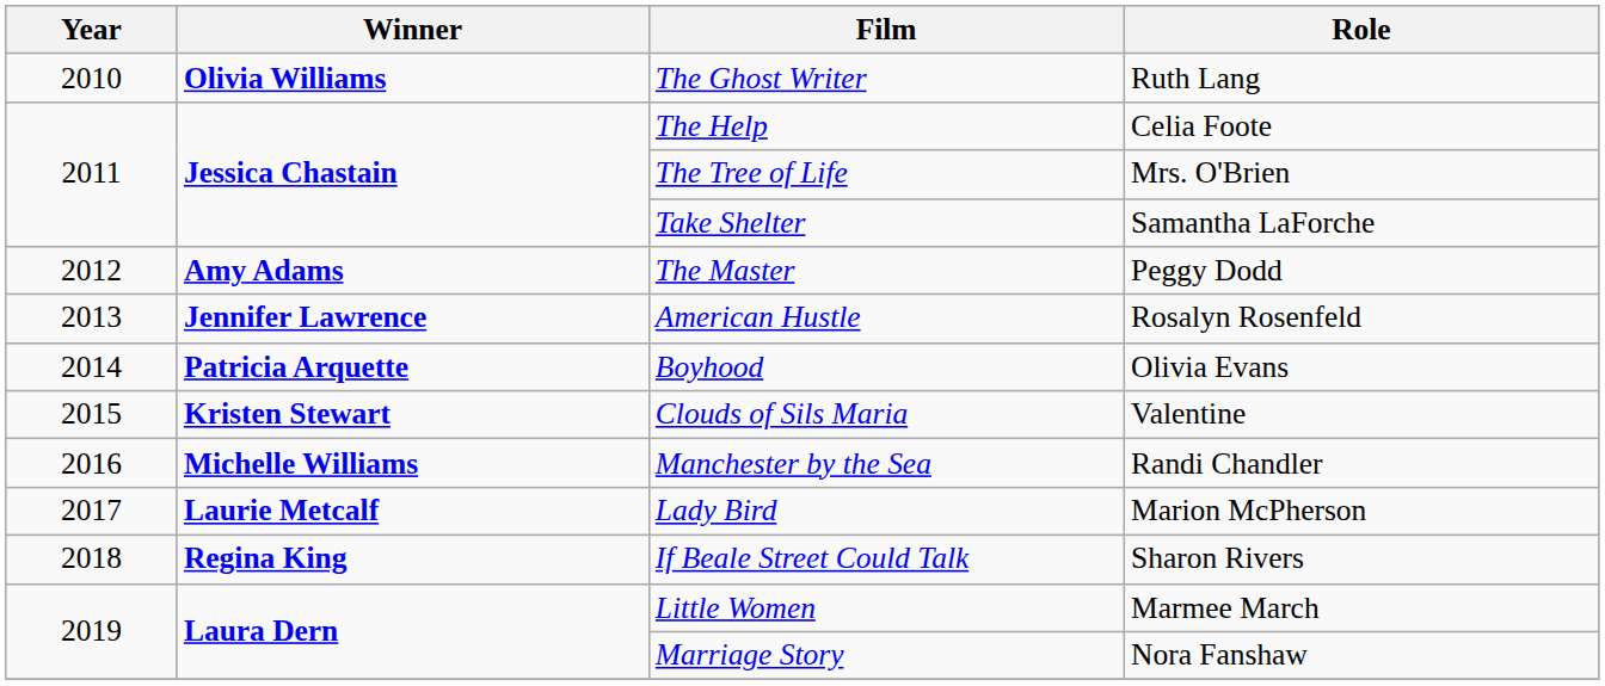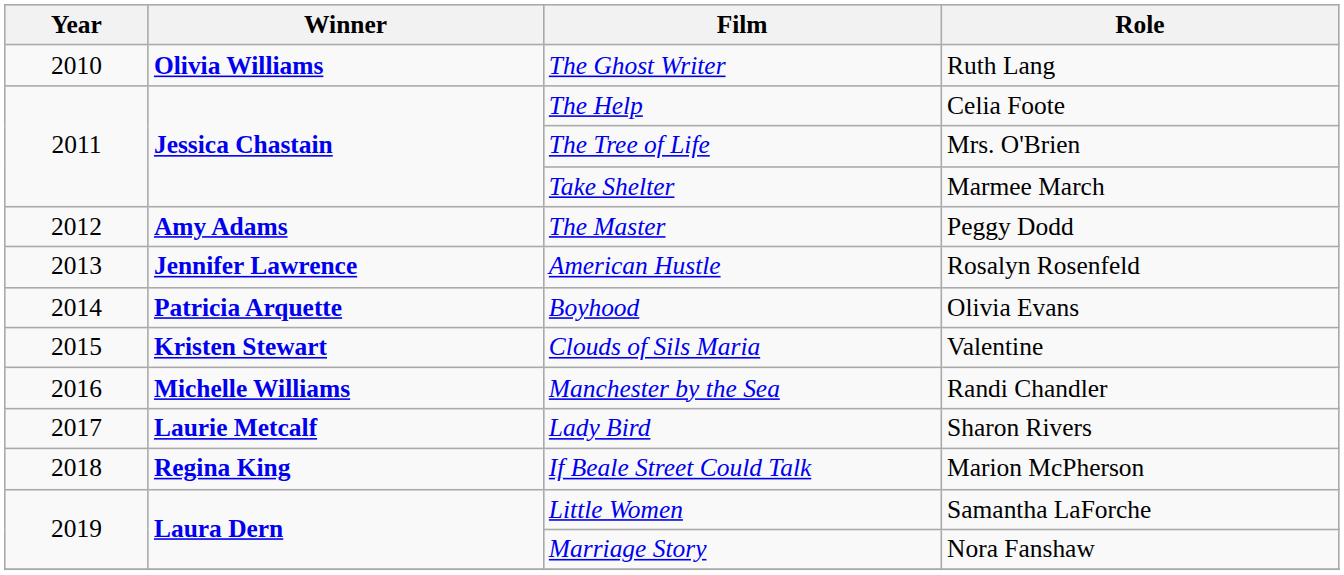 <table class="wikitable" width="95%" cellpadding="5">
 <tr>
 <th width="100"><strong>Year</strong></th>
 <th width="300"><strong>Winner</strong></th>
 <th width="300"><strong>Film</strong></th>
 <th width="300"><strong>Role</strong></th>
 </tr>
 <tr>
 <td style="text-align:center;">2010</td>
 <td><strong><a href='#'>Olivia Williams</a></strong></td>
 <td><em><a href='#'>The Ghost Writer</a></em></td>
 <td>Ruth Lang</td>
 </tr>
 <tr>
 <td rowspan="3" style="text-align:center;">2011</td>
 <td rowspan="3"><strong><a href='#'>Jessica Chastain</a></strong></td>
 <td><em><a href='#'>The Help</a></em></td>
 <td>Celia Foote</td>
 </tr>
 <tr>
 <td><em><a href='#'>The Tree of Life</a></em></td>
 <td>Mrs. O'Brien</td>
 </tr>
 <tr>
 <td><em><a href='#'>Take Shelter</a></em></td>
-<td>Samantha LaForche</td>
+<td>Marmee March</td>
 </tr>
 <tr>
 <td style="text-align:center;">2012</td>
 <td><strong><a href='#'>Amy Adams</a></strong></td>
 <td><em><a href='#'>The Master</a></em></td>
 <td>Peggy Dodd</td>
 </tr>
 <tr>
 <td style="text-align:center;">2013</td>
 <td><strong><a href='#'>Jennifer Lawrence</a></strong></td>
 <td><em><a href='#'>American Hustle</a></em></td>
 <td>Rosalyn Rosenfeld</td>
 </tr>
 <tr>
 <td style="text-align:center;">2014</td>
 <td><strong><a href='#'>Patricia Arquette</a></strong></td>
 <td><em><a href='#'>Boyhood</a></em></td>
 <td>Olivia Evans</td>
 </tr>
 <tr>
 <td style="text-align:center;">2015</td>
 <td><strong><a href='#'>Kristen Stewart</a></strong></td>
 <td><em><a href='#'>Clouds of Sils Maria</a></em></td>
 <td>Valentine</td>
 </tr>
 <tr>
 <td style="text-align:center;">2016</td>
 <td><strong><a href='#'>Michelle Williams</a></strong></td>
 <td><em><a href='#'>Manchester by the Sea</a></em></td>
 <td>Randi Chandler </td>
 </tr>
 <tr>
 <td style="text-align:center;">2017</td>
 <td><strong><a href='#'>Laurie Metcalf</a></strong></td>
 <td><em><a href='#'>Lady Bird</a></em></td>
-<td>Marion McPherson </td>
+<td>Sharon Rivers </td>
 </tr>
 <tr>
 <td style="text-align:center;">2018</td>
 <td><strong><a href='#'>Regina King</a></strong></td>
 <td><em><a href='#'>If Beale Street Could Talk</a></em></td>
-<td>Sharon Rivers </td>
+<td>Marion McPherson </td>
 </tr>
 <tr>
 <td rowspan=2 style="text-align:center;">2019</td>
 <td rowspan="2"><strong><a href='#'>Laura Dern</a></strong></td>
 <td><em><a href='#'>Little Women</a></em></td>
-<td>Marmee March</td>
+<td>Samantha LaForche</td>
 </tr>
 <tr>
 <td><em><a href='#'>Marriage Story</a></em></td>
 <td>Nora Fanshaw</td>
 </tr>
 <tr>
 </tr>
 </table>
